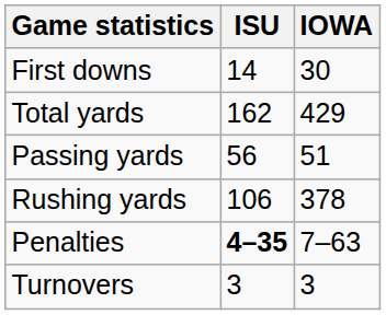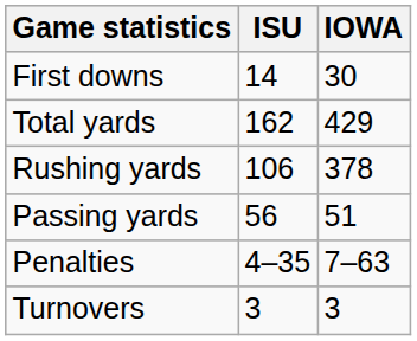 <table class="wikitable">
 <tr>
 <th>Game statistics</th>
 <th>ISU</th>
 <th>IOWA</th>
 </tr>
 <tr>
 <td>First downs</td>
 <td>14</td>
 <td>30</td>
 </tr>
 <tr>
 <td>Total yards</td>
 <td>162</td>
 <td>429</td>
 </tr>
 <tr>
+<td>Rushing yards</td>
+<td>106</td>
+<td>378</td>
+</tr>
+<tr>
 <td>Passing yards</td>
 <td>56</td>
 <td>51</td>
 </tr>
 <tr>
-<td>Rushing yards</td>
-<td>106</td>
-<td>378</td>
-</tr>
-<tr>
 <td>Penalties</td>
-<td><strong>4–35</strong></td>
+<td>4–35</td>
 <td>7–63</td>
 </tr>
 <tr>
 <td>Turnovers</td>
 <td>3</td>
 <td>3</td>
 </tr>
 </table>
